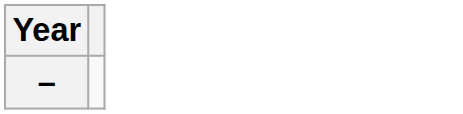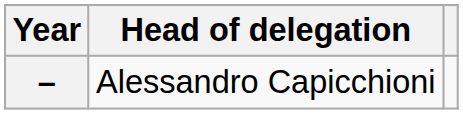 <table class="wikitable plainrowheaders">
 <tr>
 <th>Year</th>
+<th>Head of delegation</th>
 <th></th>
 </tr>
 <tr>
 <th scope="row">–</th>
+<td>Alessandro Capicchioni</td>
 <td></td>
 </tr>
 </table>
